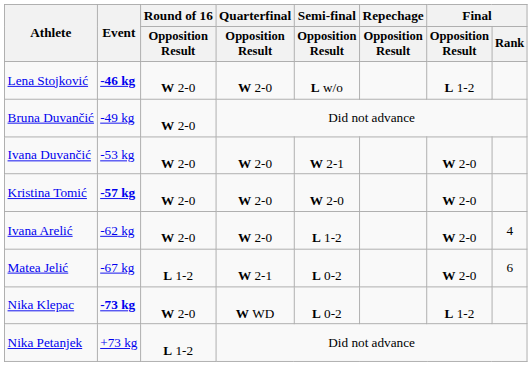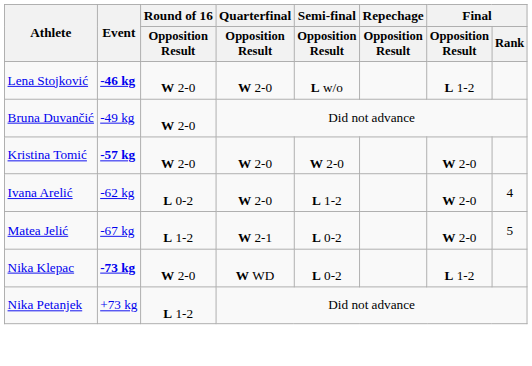 <table class=wikitable style=font-size:90%;text-align:center>
 <tr>
 <th rowspan=2>Athlete</th>
 <th rowspan=2>Event</th>
 <th>Round of 16</th>
 <th>Quarterfinal</th>
 <th>Semi-final</th>
 <th>Repechage</th>
 <th colspan="2">Final</th>
 </tr>
 <tr style=font-size:95%>
 <th>Opposition<br>Result</th>
 <th>Opposition<br>Result</th>
 <th>Opposition<br>Result</th>
 <th>Opposition<br>Result</th>
 <th>Opposition<br>Result</th>
 <th>Rank</th>
 </tr>
 <tr>
 <td align=left><a href='#'>Lena Stojković</a></td>
 <td align=left><strong><a href='#'>-46 kg</a></strong></td>
 <td><br><strong>W</strong> 2-0</td>
 <td><br><strong>W</strong> 2-0</td>
 <td><br><strong>L</strong> w/o</td>
 <td></td>
 <td><br><strong>L</strong> 1-2</td>
 <td></td>
 </tr>
 <tr>
 <td align=left><a href='#'>Bruna Duvančić</a></td>
 <td align=left><a href='#'>-49 kg</a></td>
 <td><br><strong>W</strong> 2-0</td>
 <td colspan="5">Did not advance</td>
 </tr>
 <tr>
-<td align=left><a href='#'>Ivana Duvančić</a></td>
-<td align=left><a href='#'>-53 kg</a></td>
-<td><br><strong>W</strong> 2-0</td>
-<td><br><strong>W</strong> 2-0</td>
-<td><br><strong>W</strong> 2-1</td>
-<td></td>
-<td><br><strong>W</strong> 2-0</td>
-<td></td>
-</tr>
-<tr>
 <td align=left><a href='#'>Kristina Tomić</a></td>
 <td align=left><strong><a href='#'>-57 kg</a></strong></td>
 <td><br><strong>W</strong> 2-0</td>
 <td><br><strong>W</strong> 2-0</td>
 <td><br><strong>W</strong> 2-0</td>
 <td></td>
 <td><br><strong>W</strong> 2-0</td>
 <td></td>
 </tr>
 <tr>
 <td align=left><a href='#'>Ivana Arelić</a></td>
 <td align=left><a href='#'>-62 kg</a></td>
-<td><br><strong>W</strong> 2-0</td>
+<td><br><strong>L</strong> 0-2</td>
 <td><br><strong>W</strong> 2-0</td>
 <td><br><strong>L</strong> 1-2</td>
 <td></td>
 <td><br><strong>W</strong> 2-0</td>
 <td>4</td>
 </tr>
 <tr>
 <td align=left><a href='#'>Matea Jelić</a></td>
 <td align=left><a href='#'>-67 kg</a></td>
 <td><br><strong>L</strong> 1-2</td>
 <td><br><strong>W</strong> 2-1</td>
 <td><br><strong>L</strong> 0-2</td>
 <td></td>
 <td><br><strong>W</strong> 2-0</td>
-<td>6</td>
+<td>5</td>
 </tr>
 <tr>
 <td align=left><a href='#'>Nika Klepac</a></td>
 <td align=left><strong><a href='#'>-73 kg</a></strong></td>
 <td><br><strong>W</strong> 2-0</td>
 <td><br><strong>W</strong> WD</td>
 <td><br><strong>L</strong> 0-2</td>
 <td></td>
 <td><br><strong>L</strong> 1-2</td>
 <td></td>
 </tr>
 <tr>
 <td align=left><a href='#'>Nika Petanjek</a></td>
 <td align=left><a href='#'>+73 kg</a></td>
 <td><br><strong>L</strong> 1-2</td>
 <td colspan="5">Did not advance</td>
 </tr>
 </table>
